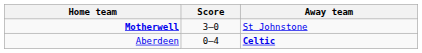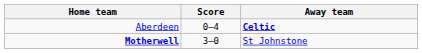 <table class="wikitable" style="border-collapse: collapse;">
 <tr>
 <th align="right" width="250">Home team</th>
 <th align="center" width="80"> Score </th>
 <th align="left" width="250">Away team</th>
 </tr>
 <tr>
+<td style="text-align: right;"><a href='#'>Aberdeen</a></td>
+<td style="text-align: center;">0–4</td>
+<td style="text-align: left;"><strong><a href='#'>Celtic</a></strong></td>
+</tr>
+<tr>
 <td style="text-align: right;"><strong><a href='#'>Motherwell</a></strong></td>
 <td style="text-align: center;">3–0</td>
 <td style="text-align: left;"><a href='#'>St Johnstone</a></td>
 </tr>
-<tr>
-<td style="text-align: right;"><a href='#'>Aberdeen</a></td>
-<td style="text-align: center;">0–4</td>
-<td style="text-align: left;"><strong><a href='#'>Celtic</a></strong></td>
-</tr>
 </table>
